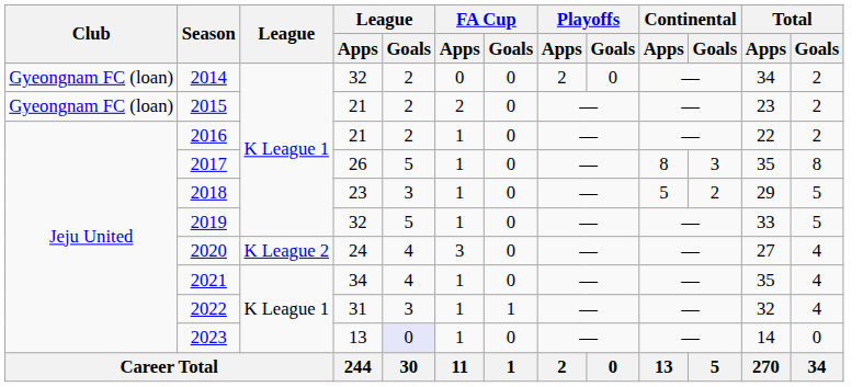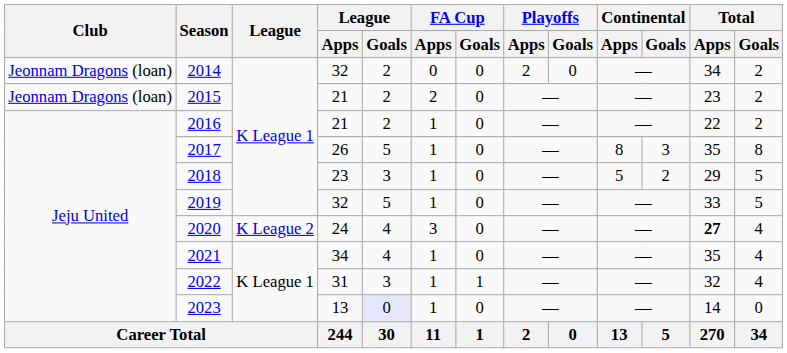 <table class="wikitable" style="text-align:center;">
 <tr>
 <th rowspan="2">Club</th>
 <th rowspan="2">Season</th>
 <th rowspan="2">League</th>
 <th colspan="2">League</th>
 <th colspan="2"><a href='#'>FA Cup</a></th>
 <th colspan="2"><a href='#'>Playoffs</a></th>
 <th colspan="2">Continental</th>
 <th colspan="2">Total</th>
 </tr>
 <tr>
 <th>Apps</th>
 <th>Goals</th>
 <th>Apps</th>
 <th>Goals</th>
 <th>Apps</th>
 <th>Goals</th>
 <th>Apps</th>
 <th>Goals</th>
 <th>Apps</th>
 <th>Goals</th>
 </tr>
 <tr>
-<td><a href='#'>Gyeongnam FC</a> (loan)</td>
+<td><a href='#'>Jeonnam Dragons</a> (loan)</td>
 <td><a href='#'>2014</a></td>
 <td rowspan="6"><a href='#'>K League 1</a></td>
 <td>32</td>
 <td>2</td>
 <td>0</td>
 <td>0</td>
 <td>2</td>
 <td>0</td>
 <td colspan="2">—</td>
 <td>34</td>
 <td>2</td>
 </tr>
 <tr>
-<td><a href='#'>Gyeongnam FC</a> (loan)</td>
+<td><a href='#'>Jeonnam Dragons</a> (loan)</td>
 <td><a href='#'>2015</a></td>
 <td>21</td>
 <td>2</td>
 <td>2</td>
 <td>0</td>
 <td colspan="2">—</td>
 <td colspan="2">—</td>
 <td>23</td>
 <td>2</td>
 </tr>
 <tr>
 <td rowspan="8"><a href='#'>Jeju United</a></td>
 <td><a href='#'>2016</a></td>
 <td>21</td>
 <td>2</td>
 <td>1</td>
 <td>0</td>
 <td colspan="2">—</td>
 <td colspan="2">—</td>
 <td>22</td>
 <td>2</td>
 </tr>
 <tr>
 <td><a href='#'>2017</a></td>
 <td>26</td>
 <td>5</td>
 <td>1</td>
 <td>0</td>
 <td colspan="2">—</td>
 <td>8</td>
 <td>3</td>
 <td>35</td>
 <td>8</td>
 </tr>
 <tr>
 <td><a href='#'>2018</a></td>
 <td>23</td>
 <td>3</td>
 <td>1</td>
 <td>0</td>
 <td colspan="2">—</td>
 <td>5</td>
 <td>2</td>
 <td>29</td>
 <td>5</td>
 </tr>
 <tr>
 <td><a href='#'>2019</a></td>
 <td>32</td>
 <td>5</td>
 <td>1</td>
 <td>0</td>
 <td colspan="2">—</td>
 <td colspan="2">—</td>
 <td>33</td>
 <td>5</td>
 </tr>
 <tr>
 <td><a href='#'>2020</a></td>
 <td><a href='#'>K League 2</a></td>
 <td>24</td>
 <td>4</td>
 <td>3</td>
 <td>0</td>
 <td colspan="2">—</td>
 <td colspan="2">—</td>
-<td>27</td>
+<td><strong>27</strong></td>
 <td>4</td>
 </tr>
 <tr>
 <td><a href='#'>2021</a></td>
 <td rowspan="3">K League 1</td>
 <td>34</td>
 <td>4</td>
 <td>1</td>
 <td>0</td>
 <td colspan="2">—</td>
 <td colspan="2">—</td>
 <td>35</td>
 <td>4</td>
 </tr>
 <tr>
 <td><a href='#'>2022</a></td>
 <td>31</td>
 <td>3</td>
 <td>1</td>
 <td>1</td>
 <td colspan="2">—</td>
 <td colspan="2">—</td>
 <td>32</td>
 <td>4</td>
 </tr>
 <tr>
 <td><a href='#'>2023</a></td>
 <td>13</td>
 <td style="background: lavender;">0</td>
 <td>1</td>
 <td>0</td>
 <td colspan="2">—</td>
 <td colspan="2">—</td>
 <td>14</td>
 <td>0</td>
 </tr>
 <tr>
 <th colspan="3">Career Total</th>
 <th>244</th>
 <th>30</th>
 <th>11</th>
 <th>1</th>
 <th>2</th>
 <th>0</th>
 <th>13</th>
 <th>5</th>
 <th>270</th>
 <th>34</th>
 </tr>
 </table>
